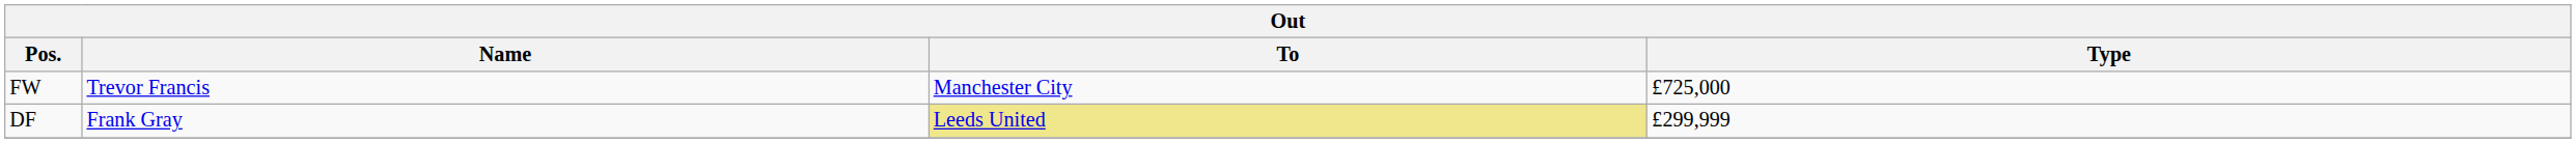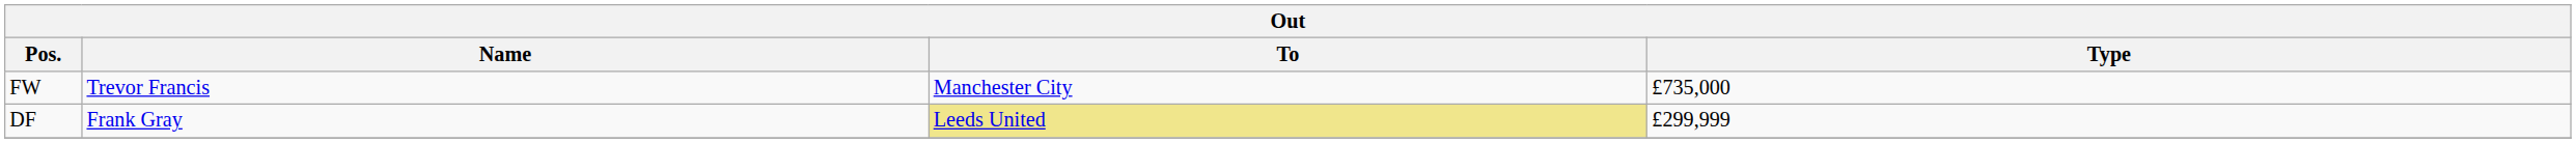 <table class="wikitable" style="font-size:100%;width:99%;">
 <tr>
 <th colspan="4">Out</th>
 </tr>
 <tr>
 <th width=3%>Pos.</th>
 <th width=33%>Name</th>
 <th width=28%>To</th>
 <th width=36%>Type</th>
 </tr>
 <tr>
 <td>FW</td>
 <td><a href='#'>Trevor Francis</a></td>
 <td><a href='#'>Manchester City</a></td>
-<td>£725,000</td>
+<td>£735,000</td>
 </tr>
 <tr>
 <td>DF</td>
 <td><a href='#'>Frank Gray</a></td>
 <td style="background: khaki;"><a href='#'>Leeds United</a></td>
 <td>£299,999</td>
 </tr>
 <tr>
 </tr>
 </table>
